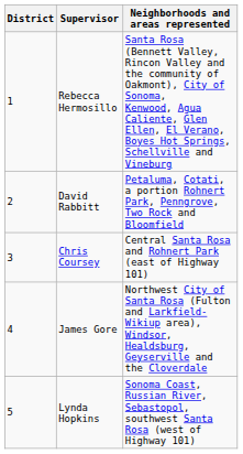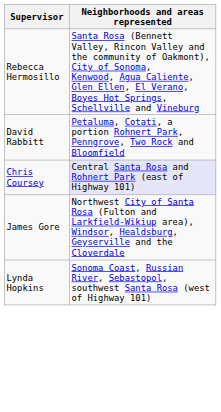 <table class="wikitable" width="50%">
 <tr>
-<th>District</th>
 <th>Supervisor</th>
 <th>Neighborhoods and areas represented</th>
 </tr>
 <tr>
-<td>1</td>
 <td>Rebecca Hermosillo</td>
 <td><a href='#'>Santa Rosa</a> (Bennett Valley, Rincon Valley and the community of Oakmont), <a href='#'>City of Sonoma</a>,<br><a href='#'>Kenwood</a>, <a href='#'>Agua Caliente</a>, <a href='#'>Glen Ellen</a>, <a href='#'>El Verano</a>, <a href='#'>Boyes Hot Springs</a>, <a href='#'>Schellville</a> and <a href='#'>Vineburg</a></td>
 </tr>
 <tr>
-<td>2</td>
 <td>David Rabbitt</td>
 <td><a href='#'>Petaluma</a>, <a href='#'>Cotati</a>, a portion <a href='#'>Rohnert Park</a>, <a href='#'>Penngrove</a>, <a href='#'>Two Rock</a> and <a href='#'>Bloomfield</a></td>
 </tr>
 <tr>
-<td>3</td>
 <td><a href='#'>Chris Coursey</a></td>
-<td>Central <a href='#'>Santa Rosa</a> and <a href='#'>Rohnert Park</a> (east of Highway 101)</td>
+<td style="background: lavender;">Central <a href='#'>Santa Rosa</a> and <a href='#'>Rohnert Park</a> (east of Highway 101)</td>
 </tr>
 <tr>
-<td>4</td>
 <td>James Gore</td>
 <td>Northwest <a href='#'>City of Santa Rosa</a> (Fulton and <a href='#'>Larkfield-Wikiup</a> area),<br><a href='#'>Windsor</a>, <a href='#'>Healdsburg</a>, <a href='#'>Geyserville</a> and the <a href='#'>Cloverdale</a></td>
 </tr>
 <tr>
-<td>5</td>
 <td>Lynda Hopkins</td>
 <td><a href='#'>Sonoma Coast</a>, <a href='#'>Russian River</a>, <a href='#'>Sebastopol</a>, southwest <a href='#'>Santa Rosa</a> (west of Highway 101)</td>
 </tr>
 </table>
